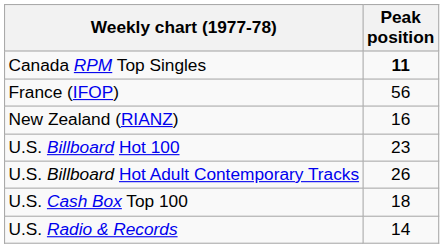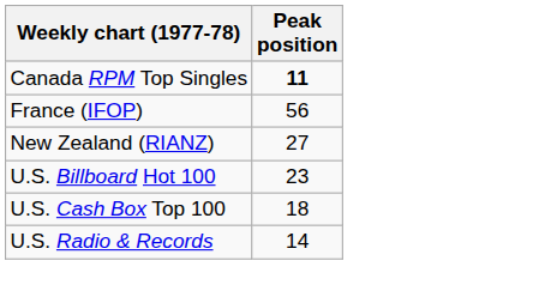 <table class="wikitable sortable">
 <tr>
 <th align="left">Weekly chart (1977-78)</th>
 <th align="left">Peak<br>position</th>
 </tr>
 <tr>
 <td>Canada <a href='#'><em>RPM</em></a> Top Singles</td>
 <td style="text-align:center;"><strong>11</strong></td>
 </tr>
 <tr>
 <td>France (<a href='#'>IFOP</a>)</td>
 <td align="center">56</td>
 </tr>
 <tr>
 <td>New Zealand (<a href='#'>RIANZ</a>)</td>
-<td style="text-align:center;">16</td>
+<td style="text-align:center;">27</td>
 </tr>
 <tr>
 <td>U.S. <em><a href='#'>Billboard</a></em> <a href='#'>Hot 100</a></td>
 <td style="text-align:center;">23</td>
-</tr>
-<tr>
-<td>U.S. <em>Billboard</em> <a href='#'>Hot Adult Contemporary Tracks</a></td>
-<td style="text-align:center;">26</td>
 </tr>
 <tr>
 <td>U.S. <em><a href='#'>Cash Box</a></em> Top 100</td>
 <td style="text-align:center;">18</td>
 </tr>
 <tr>
 <td>U.S. <em><a href='#'>Radio & Records</a></em></td>
 <td style="text-align:center;">14</td>
 </tr>
 </table>
